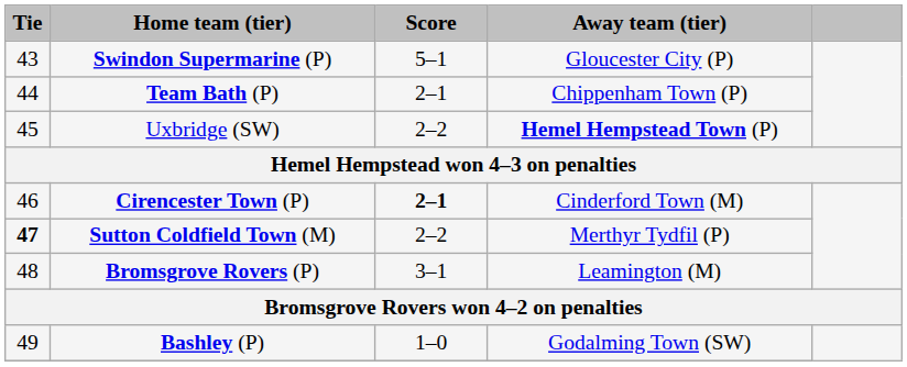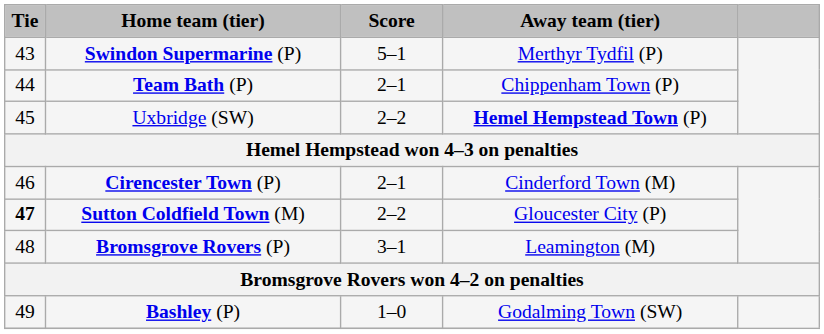 <table class="wikitable" style="width: 600px; background:WhiteSmoke; text-align:center; font-size:90%">
 <tr>
 <td scope="col" style="width:  5.00%; background:silver;"><strong>Tie</strong></td>
 <td scope="col" style="width: 36.25%; background:silver;"><strong>Home team (tier)</strong></td>
 <td scope="col" style="width: 12.50%; background:silver;"><strong>Score</strong></td>
 <td scope="col" style="width: 36.25%; background:silver;"><strong>Away team (tier)</strong></td>
 <td scope="col" style="width: 10.00%; background:silver;"><strong></strong></td>
 </tr>
 <tr>
 <td>43</td>
 <td><strong><a href='#'>Swindon Supermarine</a></strong> (P)</td>
 <td>5–1</td>
-<td><a href='#'>Gloucester City</a> (P)</td>
+<td><a href='#'>Merthyr Tydfil</a> (P)</td>
 </tr>
 <tr>
 <td>44</td>
 <td><strong><a href='#'>Team Bath</a></strong> (P)</td>
 <td>2–1</td>
 <td><a href='#'>Chippenham Town</a> (P)</td>
 </tr>
 <tr>
 <td>45</td>
 <td><a href='#'>Uxbridge</a> (SW)</td>
 <td>2–2</td>
 <td><strong><a href='#'>Hemel Hempstead Town</a></strong> (P)</td>
 </tr>
 <tr>
 <th colspan="5">Hemel Hempstead won 4–3 on penalties</th>
 </tr>
 <tr>
 <td>46</td>
 <td><strong><a href='#'>Cirencester Town</a></strong> (P)</td>
-<td><strong>2–1</strong></td>
+<td>2–1</td>
 <td><a href='#'>Cinderford Town</a> (M)</td>
 </tr>
 <tr>
 <td><strong>47</strong></td>
 <td><strong><a href='#'>Sutton Coldfield Town</a></strong> (M)</td>
 <td>2–2</td>
-<td><a href='#'>Merthyr Tydfil</a> (P)</td>
+<td><a href='#'>Gloucester City</a> (P)</td>
 </tr>
 <tr>
 <td>48</td>
 <td><strong><a href='#'>Bromsgrove Rovers</a></strong> (P)</td>
 <td>3–1</td>
 <td><a href='#'>Leamington</a> (M)</td>
 </tr>
 <tr>
 <th colspan="5">Bromsgrove Rovers won 4–2 on penalties</th>
 </tr>
 <tr>
 <td>49</td>
 <td><strong><a href='#'>Bashley</a></strong> (P)</td>
 <td>1–0</td>
 <td><a href='#'>Godalming Town</a> (SW)</td>
 </tr>
 <tr>
 </tr>
 </table>
